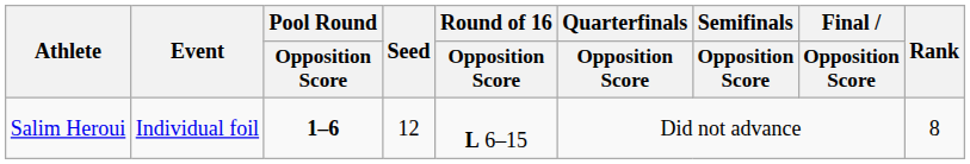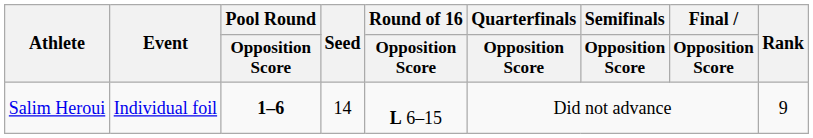 <table class=wikitable style="font-size:90%">
 <tr>
 <th rowspan="2">Athlete</th>
 <th rowspan="2">Event</th>
 <th>Pool Round</th>
 <th rowspan="2">Seed</th>
 <th>Round of 16</th>
 <th>Quarterfinals</th>
 <th>Semifinals</th>
 <th>Final / </th>
 <th rowspan=2>Rank</th>
 </tr>
 <tr style="font-size:95%">
 <th>Opposition<br>Score</th>
 <th>Opposition<br>Score</th>
 <th>Opposition<br>Score</th>
 <th>Opposition<br>Score</th>
 <th>Opposition<br>Score</th>
 </tr>
 <tr align=center>
 <td align=left><a href='#'>Salim Heroui</a></td>
 <td align=left><a href='#'>Individual foil</a></td>
 <td><strong>1–6</strong></td>
-<td>12</td>
+<td>14</td>
 <td><br><strong>L</strong> 6–15</td>
 <td colspan=3>Did not advance</td>
-<td>8</td>
+<td>9</td>
 </tr>
 </table>
